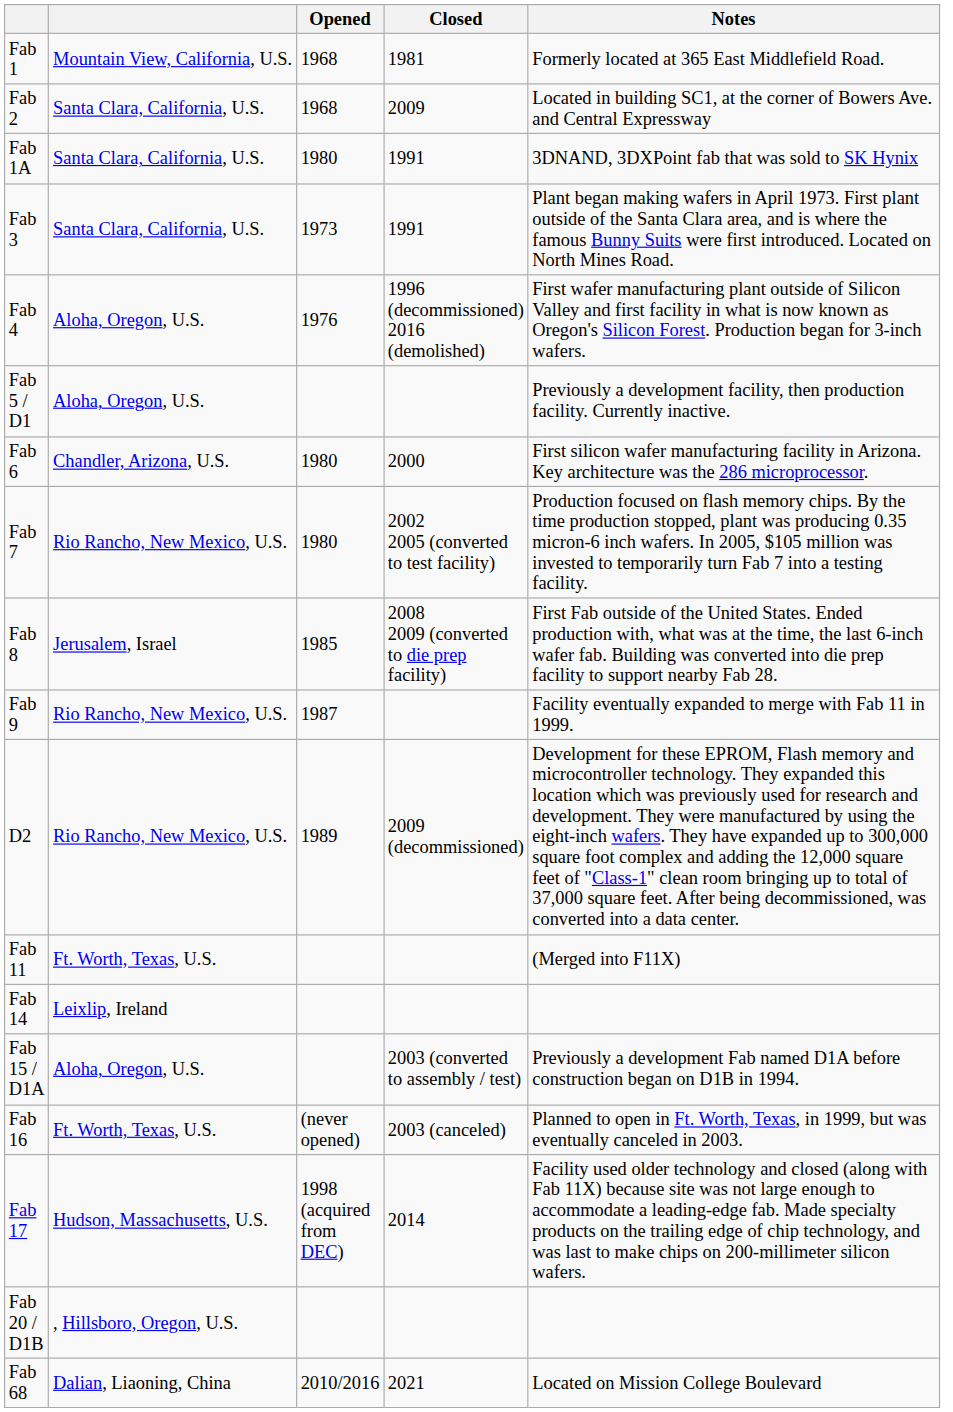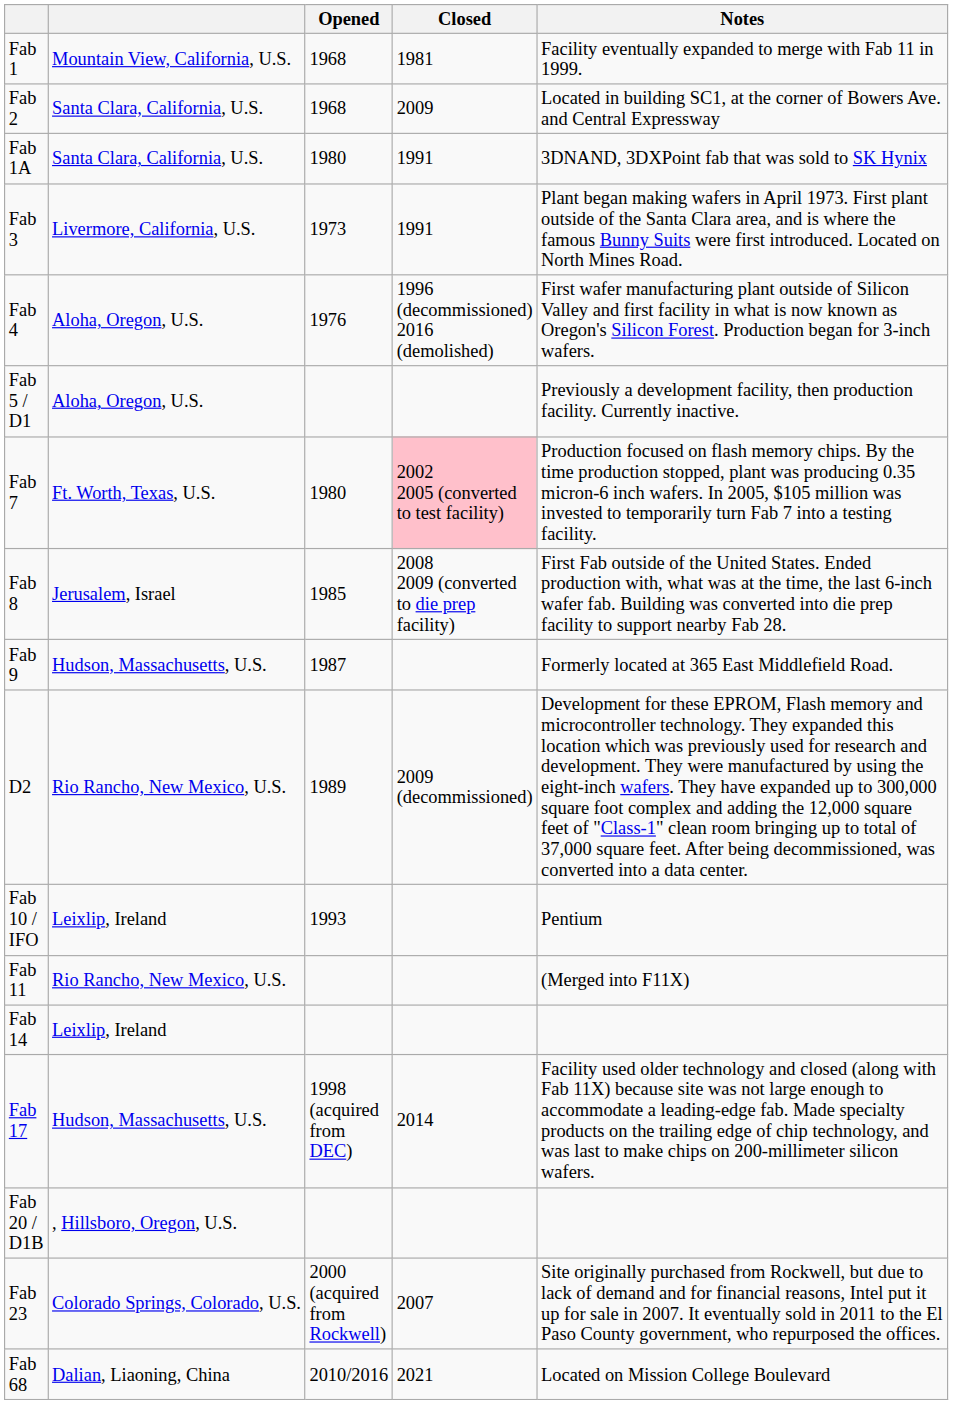 <table class="wikitable sortable" style="text-align:left">
 <tr>
 <th scope="col" style="width:30px;"></th>
 <th scope="col"></th>
 <th scope="col" style="width:30px;">Opened</th>
 <th scope="col" style="width:30px;">Closed</th>
 <th scope="col" style="width:350px;">Notes</th>
 </tr>
 <tr>
 <td>Fab 1</td>
 <td> <a href='#'>Mountain View, California</a>, U.S.</td>
 <td>1968</td>
 <td>1981</td>
-<td>Formerly located at 365 East Middlefield Road.</td>
+<td>Facility eventually expanded to merge with Fab 11 in 1999.</td>
 </tr>
 <tr>
 <td>Fab 2</td>
 <td> <a href='#'>Santa Clara, California</a>, U.S.</td>
 <td>1968</td>
 <td>2009</td>
 <td>Located in building SC1, at the corner of Bowers Ave. and Central Expressway</td>
 </tr>
 <tr>
 <td>Fab 1A</td>
 <td> <a href='#'>Santa Clara, California</a>, U.S.</td>
 <td>1980</td>
 <td>1991</td>
 <td>3DNAND, 3DXPoint fab that was sold to <a href='#'>SK Hynix</a></td>
 </tr>
 <tr>
 <td>Fab 3</td>
-<td> <a href='#'>Santa Clara, California</a>, U.S.</td>
+<td> <a href='#'>Livermore, California</a>, U.S.</td>
 <td>1973</td>
 <td>1991</td>
 <td>Plant began making wafers in April 1973. First plant outside of the Santa Clara area, and is where the famous <a href='#'>Bunny Suits</a> were first introduced.  Located on North Mines Road.</td>
 </tr>
 <tr>
 <td>Fab 4</td>
 <td> <a href='#'>Aloha, Oregon</a>, U.S.</td>
 <td>1976</td>
 <td>1996 (decommissioned)<br>2016 (demolished)</td>
 <td>First wafer manufacturing plant outside of Silicon Valley and first facility in what is now known as Oregon's <a href='#'>Silicon Forest</a>. Production began for 3-inch wafers.</td>
 </tr>
 <tr>
 <td>Fab 5 / D1</td>
 <td> <a href='#'>Aloha, Oregon</a>, U.S.</td>
 <td></td>
 <td></td>
 <td>Previously a development facility, then production facility. Currently inactive.</td>
 </tr>
 <tr>
-<td>Fab 6</td>
-<td> <a href='#'>Chandler, Arizona</a>, U.S.</td>
+<td>Fab 7</td>
+<td> <a href='#'>Ft. Worth, Texas</a>, U.S.</td>
 <td>1980</td>
-<td>2000</td>
-<td>First silicon wafer manufacturing facility in Arizona. Key architecture was the <a href='#'>286 microprocessor</a>.</td>
-</tr>
-<tr>
-<td>Fab 7</td>
-<td> <a href='#'>Rio Rancho, New Mexico</a>, U.S.</td>
-<td>1980</td>
-<td>2002<br>2005 (converted to test facility)</td>
+<td style="background: pink;">2002<br>2005 (converted to test facility)</td>
 <td>Production focused on flash memory chips. By the time production stopped, plant was producing 0.35 micron-6 inch wafers. In 2005, $105 million was invested to temporarily turn Fab 7 into a testing facility.</td>
 </tr>
 <tr>
 <td>Fab 8</td>
 <td> <a href='#'>Jerusalem</a>, Israel</td>
 <td>1985</td>
 <td>2008<br>2009 (converted to <a href='#'>die prep</a> facility)</td>
 <td>First Fab outside of the United States. Ended production with, what was at the time, the last 6-inch wafer fab. Building was converted into die prep facility to support nearby Fab 28.</td>
 </tr>
 <tr>
 <td>Fab 9</td>
-<td> <a href='#'>Rio Rancho, New Mexico</a>, U.S.</td>
+<td> <a href='#'>Hudson, Massachusetts</a>, U.S.</td>
 <td>1987</td>
 <td></td>
-<td>Facility eventually expanded to merge with Fab 11 in 1999.</td>
+<td>Formerly located at 365 East Middlefield Road.</td>
 </tr>
 <tr>
 <td>D2</td>
 <td> <a href='#'>Rio Rancho, New Mexico</a>, U.S.</td>
 <td>1989</td>
 <td>2009 (decommissioned)</td>
 <td>Development for these EPROM, Flash memory and microcontroller technology.  They expanded this location which was previously used for research and development.  They were manufactured by using the eight-inch <a href='#'>wafers</a>.  They have expanded up to 300,000 square foot complex and adding the 12,000 square feet of "<a href='#'>Class-1</a>" clean room bringing up to total of 37,000 square feet.  After being decommissioned, was converted into a data center.</td>
 </tr>
 <tr>
+<td>Fab 10 / IFO</td>
+<td> <a href='#'>Leixlip</a>, Ireland</td>
+<td>1993</td>
+<td></td>
+<td>Pentium</td>
+</tr>
+<tr>
 <td>Fab 11</td>
-<td> <a href='#'>Ft. Worth, Texas</a>, U.S.</td>
+<td> <a href='#'>Rio Rancho, New Mexico</a>, U.S.</td>
 <td></td>
 <td></td>
 <td>(Merged into F11X)</td>
 </tr>
 <tr>
 <td>Fab 14</td>
 <td> <a href='#'>Leixlip</a>, Ireland</td>
 <td></td>
 <td></td>
 <td></td>
-</tr>
-<tr>
-<td>Fab 15 / D1A</td>
-<td> <a href='#'>Aloha, Oregon</a>, U.S.</td>
-<td></td>
-<td>2003 (converted to assembly / test)</td>
-<td>Previously a development Fab named D1A before construction began on D1B in 1994.</td>
-</tr>
-<tr>
-<td>Fab 16</td>
-<td> <a href='#'>Ft. Worth, Texas</a>, U.S.</td>
-<td>(never opened)</td>
-<td>2003 (canceled)</td>
-<td>Planned to open in <a href='#'>Ft. Worth, Texas</a>, in 1999, but was eventually canceled in 2003.</td>
 </tr>
 <tr>
 <td><a href='#'>Fab 17</a></td>
 <td> <a href='#'>Hudson, Massachusetts</a>, U.S.</td>
 <td>1998 (acquired from <a href='#'>DEC</a>)</td>
 <td>2014</td>
 <td>Facility used older technology and closed (along with Fab 11X) because site was not large enough to accommodate a leading-edge fab. Made specialty products on the trailing edge of chip technology, and was last to make chips on 200-millimeter silicon wafers.</td>
 </tr>
 <tr>
 <td>Fab 20 / D1B</td>
 <td>, <a href='#'>Hillsboro, Oregon</a>, U.S.</td>
 <td></td>
 <td></td>
 <td></td>
 </tr>
 <tr>
+<td>Fab 23</td>
+<td> <a href='#'>Colorado Springs, Colorado</a>, U.S.</td>
+<td>2000 (acquired from <a href='#'>Rockwell</a>)</td>
+<td>2007</td>
+<td>Site originally purchased from Rockwell, but due to lack of demand and for financial reasons, Intel put it up for sale in 2007. It eventually sold in 2011 to the El Paso County government, who repurposed the offices.</td>
+</tr>
+<tr>
 <td>Fab 68</td>
 <td> <a href='#'>Dalian</a>, Liaoning, China</td>
 <td>2010/2016</td>
 <td>2021</td>
 <td>Located on Mission College Boulevard</td>
 </tr>
 </table>
